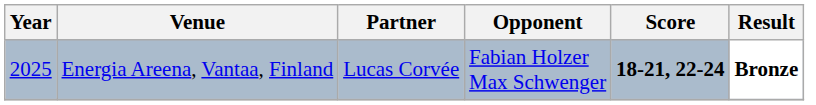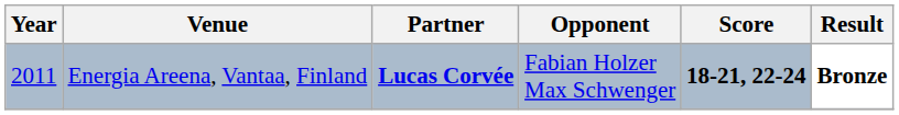 <table class="sortable wikitable" style="font-size: 90%;">
 <tr>
 <th>Year</th>
 <th>Venue</th>
 <th>Partner</th>
 <th>Opponent</th>
 <th>Score</th>
 <th>Result</th>
 </tr>
 <tr style="background:#AABBCC">
-<td align="center"><a href='#'>2025</a></td>
+<td align="center"><a href='#'>2011</a></td>
 <td align="left"><a href='#'>Energia Areena</a>, <a href='#'>Vantaa</a>, <a href='#'>Finland</a></td>
-<td align="left"> <a href='#'>Lucas Corvée</a></td>
+<td align="left"><strong> <a href='#'>Lucas Corvée</a></strong></td>
 <td align="left"> <a href='#'>Fabian Holzer</a><br> <a href='#'>Max Schwenger</a></td>
 <td align="center"><strong>18-21, 22-24</strong></td>
 <td style="text-align:left; background:white"> <strong>Bronze</strong></td>
 </tr>
 <tr>
 </tr>
 </table>
